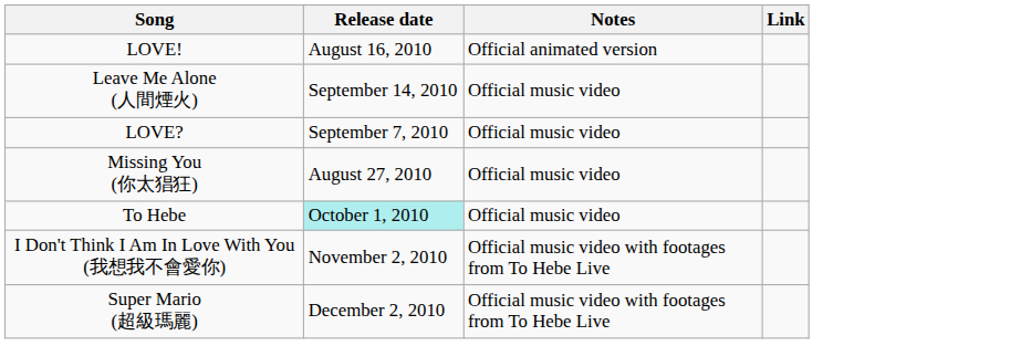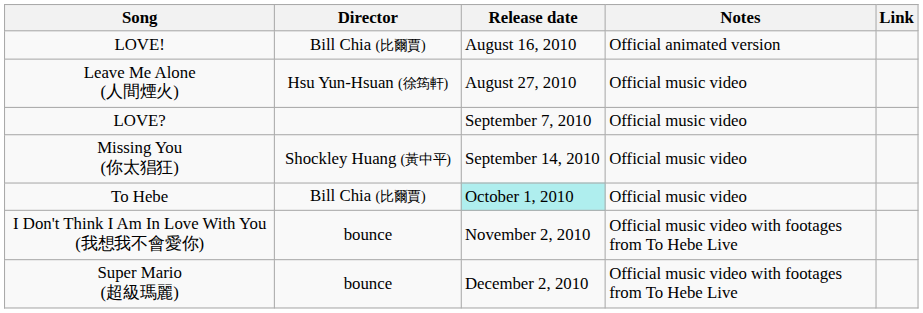 <table class="wikitable">
 <tr>
 <th width="250px">Song</th>
+<th width="170px">Director</th>
 <th width="130px">Release date</th>
 <th width="250px">Notes</th>
 <th width="2px">Link</th>
 </tr>
 <tr>
 <td style="text-align:center;">LOVE!</td>
+<td style="text-align:center;">Bill Chia <small>(比爾賈)</small></td>
 <td>August 16, 2010</td>
 <td>Official animated version</td>
 <td style="text-align:center;"></td>
 </tr>
 <tr>
 <td style="text-align:center;">Leave Me Alone<br>(人間煙火)</td>
-<td>September 14, 2010</td>
+<td style="text-align:center;">Hsu Yun-Hsuan <small>(徐筠軒)</small></td>
+<td>August 27, 2010</td>
 <td>Official music video</td>
 <td style="text-align:center;"></td>
 </tr>
 <tr>
 <td style="text-align:center;">LOVE?</td>
+<td style="text-align:center;"></td>
 <td>September 7, 2010</td>
 <td>Official music video</td>
 <td style="text-align:center;"></td>
 </tr>
 <tr>
 <td style="text-align:center;">Missing You<br>(你太猖狂)</td>
-<td>August 27, 2010</td>
+<td style="text-align:center;">Shockley Huang <small>(黃中平)</small></td>
+<td>September 14, 2010</td>
 <td>Official music video</td>
 <td style="text-align:center;"></td>
 </tr>
 <tr>
 <td style="text-align:center;">To Hebe</td>
+<td style="text-align:center;">Bill Chia <small>(比爾賈)</small></td>
 <td style="background: paleturquoise;">October 1, 2010</td>
 <td>Official music video</td>
 <td style="text-align:center;"></td>
 </tr>
 <tr>
 <td style="text-align:center;">I Don't Think I Am In Love With You<br>(我想我不會愛你)</td>
+<td style="text-align:center;">bounce</td>
 <td>November 2, 2010</td>
 <td>Official music video with footages from To Hebe Live</td>
 <td style="text-align:center;"></td>
 </tr>
 <tr>
 <td style="text-align:center;">Super Mario<br>(超級瑪麗)</td>
+<td style="text-align:center;">bounce</td>
 <td>December 2, 2010</td>
 <td>Official music video with footages from To Hebe Live</td>
 <td style="text-align:center;"></td>
 </tr>
 </table>
